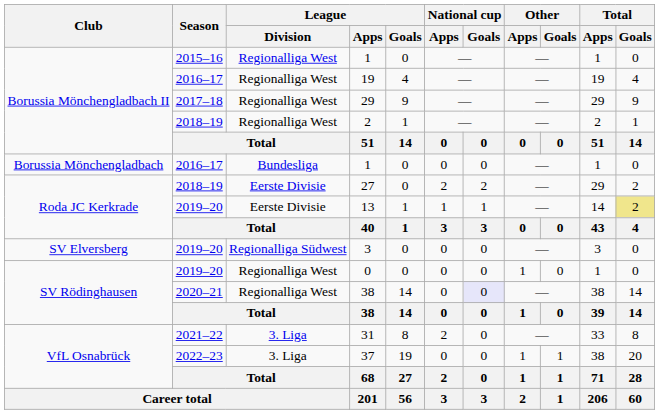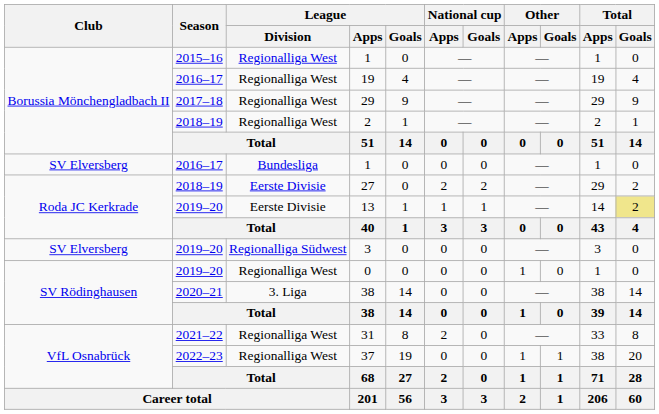 <table class="wikitable" style="text-align:center">
 <tr>
 <th rowspan="2">Club</th>
 <th rowspan="2">Season</th>
 <th colspan="3">League</th>
 <th colspan="2">National cup</th>
 <th colspan="2">Other</th>
 <th colspan="2">Total</th>
 </tr>
 <tr>
 <th>Division</th>
 <th>Apps</th>
 <th>Goals</th>
 <th>Apps</th>
 <th>Goals</th>
 <th>Apps</th>
 <th>Goals</th>
 <th>Apps</th>
 <th>Goals</th>
 </tr>
 <tr>
 <td rowspan="5"><a href='#'>Borussia Mönchengladbach II</a></td>
 <td><a href='#'>2015–16</a></td>
 <td><a href='#'>Regionalliga West</a></td>
 <td>1</td>
 <td>0</td>
 <td colspan="2">—</td>
 <td colspan="2">—</td>
 <td>1</td>
 <td>0</td>
 </tr>
 <tr>
 <td><a href='#'>2016–17</a></td>
 <td>Regionalliga West</td>
 <td>19</td>
 <td>4</td>
 <td colspan="2">—</td>
 <td colspan="2">—</td>
 <td>19</td>
 <td>4</td>
 </tr>
 <tr>
 <td><a href='#'>2017–18</a></td>
 <td>Regionalliga West</td>
 <td>29</td>
 <td>9</td>
 <td colspan="2">—</td>
 <td colspan="2">—</td>
 <td>29</td>
 <td>9</td>
 </tr>
 <tr>
 <td><a href='#'>2018–19</a></td>
 <td>Regionalliga West</td>
 <td>2</td>
 <td>1</td>
 <td colspan="2">—</td>
 <td colspan="2">—</td>
 <td>2</td>
 <td>1</td>
 </tr>
 <tr>
 <th colspan="2">Total</th>
 <th>51</th>
 <th>14</th>
 <th>0</th>
 <th>0</th>
 <th>0</th>
 <th>0</th>
 <th>51</th>
 <th>14</th>
 </tr>
 <tr>
-<td><a href='#'>Borussia Mönchengladbach</a></td>
+<td><a href='#'>SV Elversberg</a></td>
 <td><a href='#'>2016–17</a></td>
 <td><a href='#'>Bundesliga</a></td>
 <td>1</td>
 <td>0</td>
 <td>0</td>
 <td>0</td>
 <td colspan="2">—</td>
 <td>1</td>
 <td>0</td>
 </tr>
 <tr>
 <td rowspan="3"><a href='#'>Roda JC Kerkrade</a></td>
 <td><a href='#'>2018–19</a></td>
 <td><a href='#'>Eerste Divisie</a></td>
 <td>27</td>
 <td>0</td>
 <td>2</td>
 <td>2</td>
 <td colspan="2">—</td>
 <td>29</td>
 <td>2</td>
 </tr>
 <tr>
 <td><a href='#'>2019–20</a></td>
 <td>Eerste Divisie</td>
 <td>13</td>
 <td>1</td>
 <td>1</td>
 <td>1</td>
 <td colspan="2">—</td>
 <td>14</td>
 <td style="background: khaki;">2</td>
 </tr>
 <tr>
 <th colspan="2">Total</th>
 <th>40</th>
 <th>1</th>
 <th>3</th>
 <th>3</th>
 <th>0</th>
 <th>0</th>
 <th>43</th>
 <th>4</th>
 </tr>
 <tr>
 <td><a href='#'>SV Elversberg</a></td>
 <td><a href='#'>2019–20</a></td>
 <td><a href='#'>Regionalliga Südwest</a></td>
 <td>3</td>
 <td>0</td>
 <td>0</td>
 <td>0</td>
 <td colspan="2">—</td>
 <td>3</td>
 <td>0</td>
 </tr>
 <tr>
 <td rowspan="3"><a href='#'>SV Rödinghausen</a></td>
 <td><a href='#'>2019–20</a></td>
 <td>Regionalliga West</td>
 <td>0</td>
 <td>0</td>
 <td>0</td>
 <td>0</td>
 <td>1</td>
 <td>0</td>
 <td>1</td>
 <td>0</td>
 </tr>
 <tr>
 <td><a href='#'>2020–21</a></td>
-<td>Regionalliga West</td>
+<td>3. Liga</td>
 <td>38</td>
 <td>14</td>
 <td>0</td>
-<td style="background: lavender;">0</td>
+<td>0</td>
 <td colspan="2">—</td>
 <td>38</td>
 <td>14</td>
 </tr>
 <tr>
 <th colspan="2">Total</th>
 <th>38</th>
 <th>14</th>
 <th>0</th>
 <th>0</th>
 <th>1</th>
 <th>0</th>
 <th>39</th>
 <th>14</th>
 </tr>
 <tr>
 <td rowspan="3"><a href='#'>VfL Osnabrück</a></td>
 <td><a href='#'>2021–22</a></td>
-<td><a href='#'>3. Liga</a></td>
+<td>Regionalliga West</td>
 <td>31</td>
 <td>8</td>
 <td>2</td>
 <td>0</td>
 <td colspan="2">—</td>
 <td>33</td>
 <td>8</td>
 </tr>
 <tr>
 <td><a href='#'>2022–23</a></td>
-<td>3. Liga</td>
+<td>Regionalliga West</td>
 <td>37</td>
 <td>19</td>
 <td>0</td>
 <td>0</td>
 <td>1</td>
 <td>1</td>
 <td>38</td>
 <td>20</td>
 </tr>
 <tr>
 <th colspan="2">Total</th>
 <th>68</th>
 <th>27</th>
 <th>2</th>
 <th>0</th>
 <th>1</th>
 <th>1</th>
 <th>71</th>
 <th>28</th>
 </tr>
 <tr>
 <th colspan="3">Career total</th>
 <th>201</th>
 <th>56</th>
 <th>3</th>
 <th>3</th>
 <th>2</th>
 <th>1</th>
 <th>206</th>
 <th>60</th>
 </tr>
 </table>
